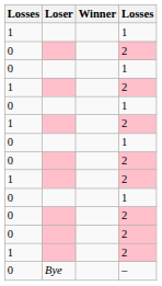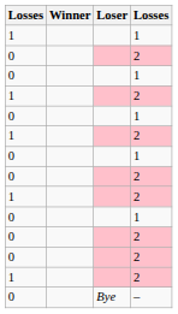 <table class=wikitable>
 <tr>
 <th>Losses</th>
+<th>Winner</th>
 <th>Loser</th>
-<th>Winner</th>
 <th>Losses</th>
 </tr>
 <tr>
 <td>1</td>
 <td></td>
 <td></td>
 <td>1</td>
 </tr>
 <tr>
 <td>0</td>
+<td></td>
 <td bgcolor=pink></td>
-<td></td>
 <td bgcolor=pink>2</td>
 </tr>
 <tr>
 <td>0</td>
 <td></td>
 <td></td>
 <td>1</td>
 </tr>
 <tr>
 <td>1</td>
+<td></td>
 <td bgcolor=pink></td>
-<td></td>
 <td bgcolor=pink>2</td>
 </tr>
 <tr>
 <td>0</td>
 <td></td>
 <td></td>
 <td>1</td>
 </tr>
 <tr>
 <td>1</td>
+<td></td>
 <td bgcolor=pink></td>
-<td></td>
 <td bgcolor=pink>2</td>
 </tr>
 <tr>
 <td>0</td>
 <td></td>
 <td></td>
 <td>1</td>
 </tr>
 <tr>
 <td>0</td>
+<td></td>
 <td bgcolor=pink></td>
-<td></td>
 <td bgcolor=pink>2</td>
 </tr>
 <tr>
 <td>1</td>
+<td></td>
 <td bgcolor=pink></td>
-<td></td>
 <td bgcolor=pink>2</td>
 </tr>
 <tr>
 <td>0</td>
 <td></td>
 <td></td>
 <td>1</td>
 </tr>
 <tr>
 <td>0</td>
+<td></td>
 <td bgcolor=pink></td>
-<td></td>
 <td bgcolor=pink>2</td>
 </tr>
 <tr>
 <td>0</td>
+<td></td>
 <td bgcolor=pink></td>
-<td></td>
 <td bgcolor=pink>2</td>
 </tr>
 <tr>
 <td>1</td>
+<td></td>
 <td bgcolor=pink></td>
-<td></td>
 <td bgcolor=pink>2</td>
 </tr>
 <tr>
 <td>0</td>
+<td></td>
 <td><em>Bye</em></td>
-<td></td>
 <td>–</td>
 </tr>
 </table>
